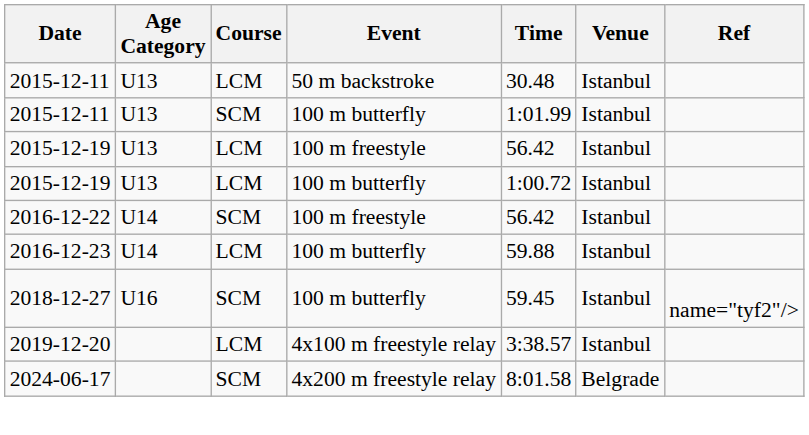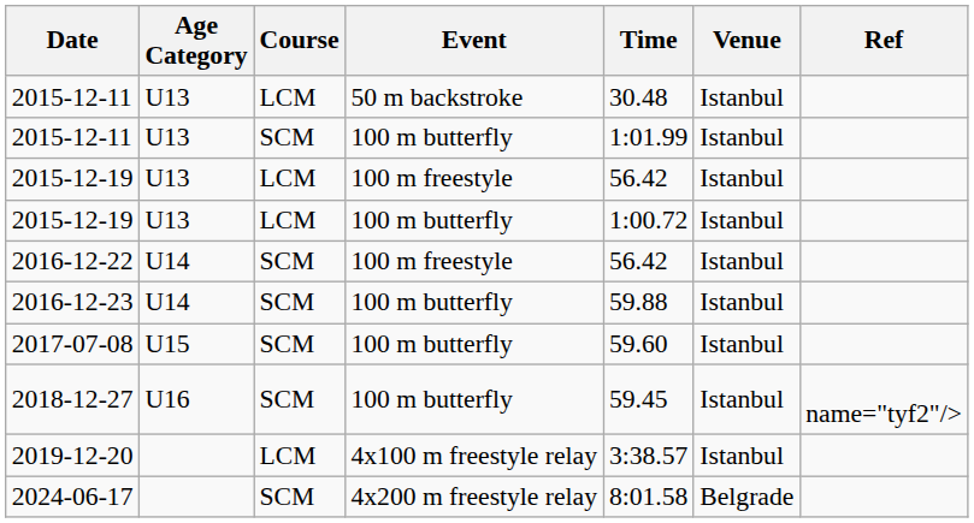 <table class="wikitable sortable">
 <tr>
 <th>Date</th>
 <th>Age<br>Category</th>
 <th>Course</th>
 <th>Event</th>
 <th>Time</th>
 <th>Venue</th>
 <th>Ref</th>
 </tr>
 <tr>
 <td>2015-12-11</td>
 <td>U13</td>
 <td>LCM</td>
 <td>50 m backstroke</td>
 <td>30.48</td>
 <td>Istanbul</td>
 <td></td>
 </tr>
 <tr>
 <td>2015-12-11</td>
 <td>U13</td>
 <td>SCM</td>
 <td>100 m butterfly</td>
 <td>1:01.99</td>
 <td>Istanbul</td>
 <td></td>
 </tr>
 <tr>
 <td>2015-12-19</td>
 <td>U13</td>
 <td>LCM</td>
 <td>100 m freestyle</td>
 <td>56.42</td>
 <td>Istanbul</td>
 <td></td>
 </tr>
 <tr>
 <td>2015-12-19</td>
 <td>U13</td>
 <td>LCM</td>
 <td>100 m butterfly</td>
 <td>1:00.72</td>
 <td>Istanbul</td>
 <td></td>
 </tr>
 <tr>
 <td>2016-12-22</td>
 <td>U14</td>
 <td>SCM</td>
 <td>100 m freestyle</td>
 <td>56.42</td>
 <td>Istanbul</td>
 <td></td>
 </tr>
 <tr>
 <td>2016-12-23</td>
 <td>U14</td>
-<td>LCM</td>
+<td>SCM</td>
 <td>100 m butterfly</td>
 <td>59.88</td>
+<td>Istanbul</td>
+<td></td>
+</tr>
+<tr>
+<td>2017-07-08</td>
+<td>U15</td>
+<td>SCM</td>
+<td>100 m butterfly</td>
+<td>59.60</td>
 <td>Istanbul</td>
 <td></td>
 </tr>
 <tr>
 <td>2018-12-27</td>
 <td>U16</td>
 <td>SCM</td>
 <td>100 m butterfly</td>
 <td>59.45</td>
 <td>Istanbul</td>
 <td><br>name="tyf2"/></td>
 </tr>
 <tr>
 <td>2019-12-20</td>
 <td></td>
 <td>LCM</td>
 <td>4x100 m freestyle relay</td>
 <td>3:38.57</td>
 <td>Istanbul</td>
 <td></td>
 </tr>
 <tr>
 <td>2024-06-17</td>
 <td></td>
 <td>SCM</td>
 <td>4x200 m freestyle relay</td>
 <td>8:01.58</td>
 <td>Belgrade</td>
 <td></td>
 </tr>
 </table>
